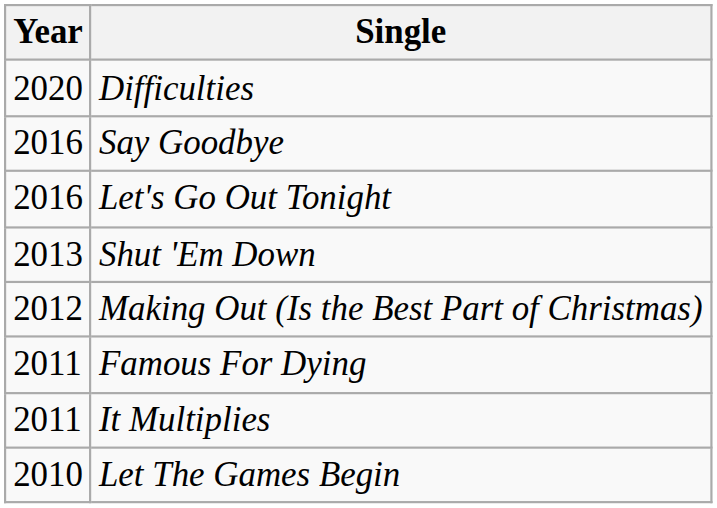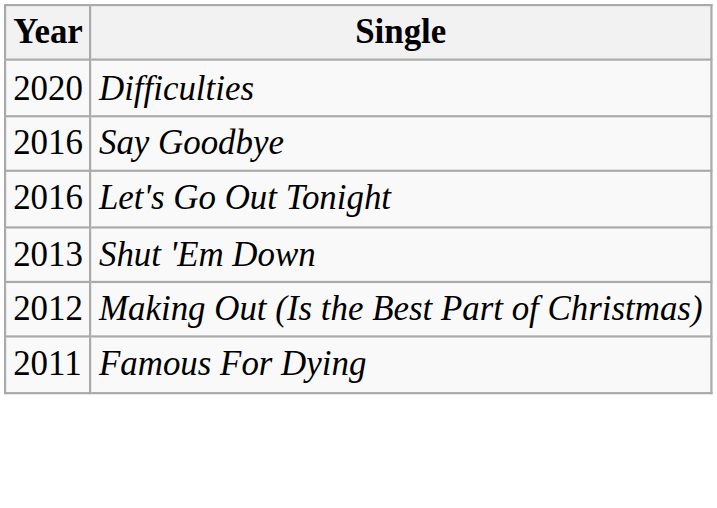 <table class="wikitable">
 <tr>
 <th>Year</th>
 <th>Single</th>
 </tr>
 <tr>
 <td>2020</td>
 <td><em>Difficulties</em></td>
 </tr>
 <tr>
 <td>2016</td>
 <td><em>Say Goodbye</em></td>
 </tr>
 <tr>
 <td>2016</td>
 <td><em>Let's Go Out Tonight</em></td>
 </tr>
 <tr>
 <td>2013</td>
 <td><em>Shut 'Em Down</em></td>
 </tr>
 <tr>
 <td>2012</td>
 <td><em>Making Out (Is the Best Part of Christmas)</em></td>
 </tr>
 <tr>
 <td>2011</td>
 <td><em>Famous For Dying</em></td>
 </tr>
-<tr>
-<td>2011</td>
-<td><em>It Multiplies</em></td>
-</tr>
-<tr>
-<td>2010</td>
-<td><em>Let The Games Begin</em></td>
-</tr>
 </table>
